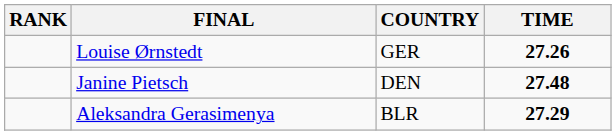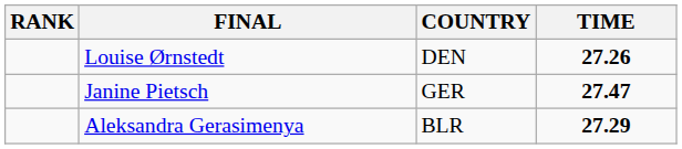 <table class="wikitable">
 <tr>
 <th>RANK</th>
 <th align="left" style="width: 15em">FINAL</th>
 <th>COUNTRY</th>
 <th style="width: 6em">TIME</th>
 </tr>
 <tr>
 <td align="center"></td>
 <td><a href='#'>Louise Ørnstedt</a></td>
-<td> GER</td>
+<td> DEN</td>
 <td align="center"><strong>27.26</strong></td>
 </tr>
 <tr>
 <td align="center"></td>
 <td><a href='#'>Janine Pietsch</a></td>
-<td> DEN</td>
-<td align="center"><strong>27.48</strong></td>
+<td> GER</td>
+<td align="center"><strong>27.47</strong></td>
 </tr>
 <tr>
 <td align="center"></td>
 <td><a href='#'>Aleksandra Gerasimenya</a></td>
 <td> BLR</td>
 <td align="center"><strong>27.29</strong></td>
 </tr>
 </table>
